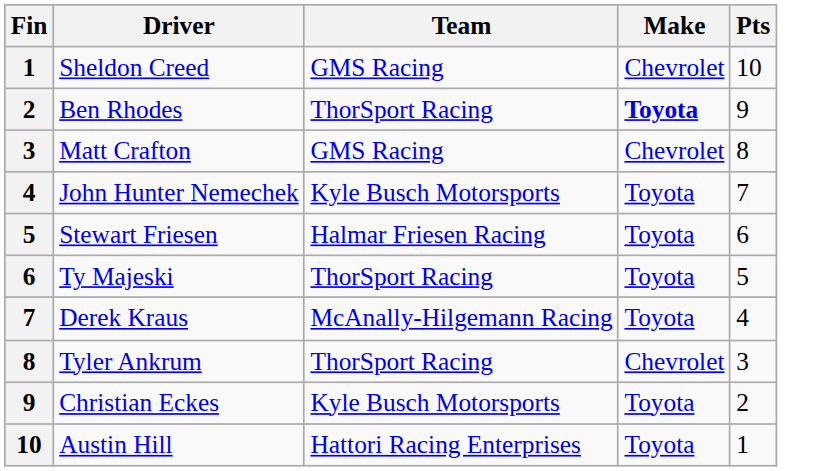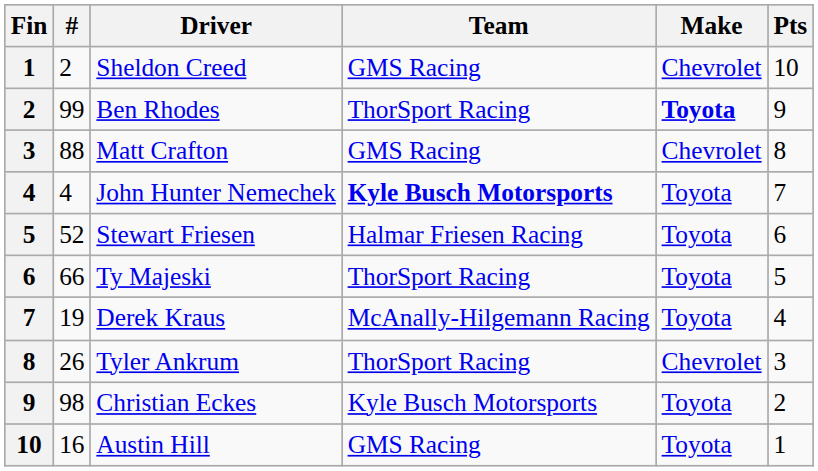 <table class="wikitable" style="font-size:95%">
 <tr>
 <th>Fin</th>
+<th>#</th>
 <th>Driver</th>
 <th>Team</th>
 <th>Make</th>
 <th>Pts</th>
 </tr>
 <tr>
 <th>1</th>
+<td>2</td>
 <td><a href='#'>Sheldon Creed</a></td>
 <td><a href='#'>GMS Racing</a></td>
 <td><a href='#'>Chevrolet</a></td>
 <td>10</td>
 </tr>
 <tr>
 <th>2</th>
+<td>99</td>
 <td><a href='#'>Ben Rhodes</a></td>
 <td><a href='#'>ThorSport Racing</a></td>
 <td><strong><a href='#'>Toyota</a></strong></td>
 <td>9</td>
 </tr>
 <tr>
 <th>3</th>
+<td>88</td>
 <td><a href='#'>Matt Crafton</a></td>
 <td><a href='#'>GMS Racing</a></td>
 <td><a href='#'>Chevrolet</a></td>
 <td>8</td>
 </tr>
 <tr>
 <th>4</th>
+<td>4</td>
 <td><a href='#'>John Hunter Nemechek</a></td>
-<td><a href='#'>Kyle Busch Motorsports</a></td>
+<td><strong><a href='#'>Kyle Busch Motorsports</a></strong></td>
 <td><a href='#'>Toyota</a></td>
 <td>7</td>
 </tr>
 <tr>
 <th>5</th>
+<td>52</td>
 <td><a href='#'>Stewart Friesen</a></td>
 <td><a href='#'>Halmar Friesen Racing</a></td>
 <td><a href='#'>Toyota</a></td>
 <td>6</td>
 </tr>
 <tr>
 <th>6</th>
+<td>66</td>
 <td><a href='#'>Ty Majeski</a></td>
 <td><a href='#'>ThorSport Racing</a></td>
 <td><a href='#'>Toyota</a></td>
 <td>5</td>
 </tr>
 <tr>
 <th>7</th>
+<td>19</td>
 <td><a href='#'>Derek Kraus</a></td>
 <td><a href='#'>McAnally-Hilgemann Racing</a></td>
 <td><a href='#'>Toyota</a></td>
 <td>4</td>
 </tr>
 <tr>
 <th>8</th>
+<td>26</td>
 <td><a href='#'>Tyler Ankrum</a></td>
 <td><a href='#'>ThorSport Racing</a></td>
 <td><a href='#'>Chevrolet</a></td>
 <td>3</td>
 </tr>
 <tr>
 <th>9</th>
+<td>98</td>
 <td><a href='#'>Christian Eckes</a></td>
 <td><a href='#'>Kyle Busch Motorsports</a></td>
 <td><a href='#'>Toyota</a></td>
 <td>2</td>
 </tr>
 <tr>
 <th>10</th>
+<td>16</td>
 <td><a href='#'>Austin Hill</a></td>
-<td><a href='#'>Hattori Racing Enterprises</a></td>
+<td><a href='#'>GMS Racing</a></td>
 <td><a href='#'>Toyota</a></td>
 <td>1</td>
 </tr>
 </table>
